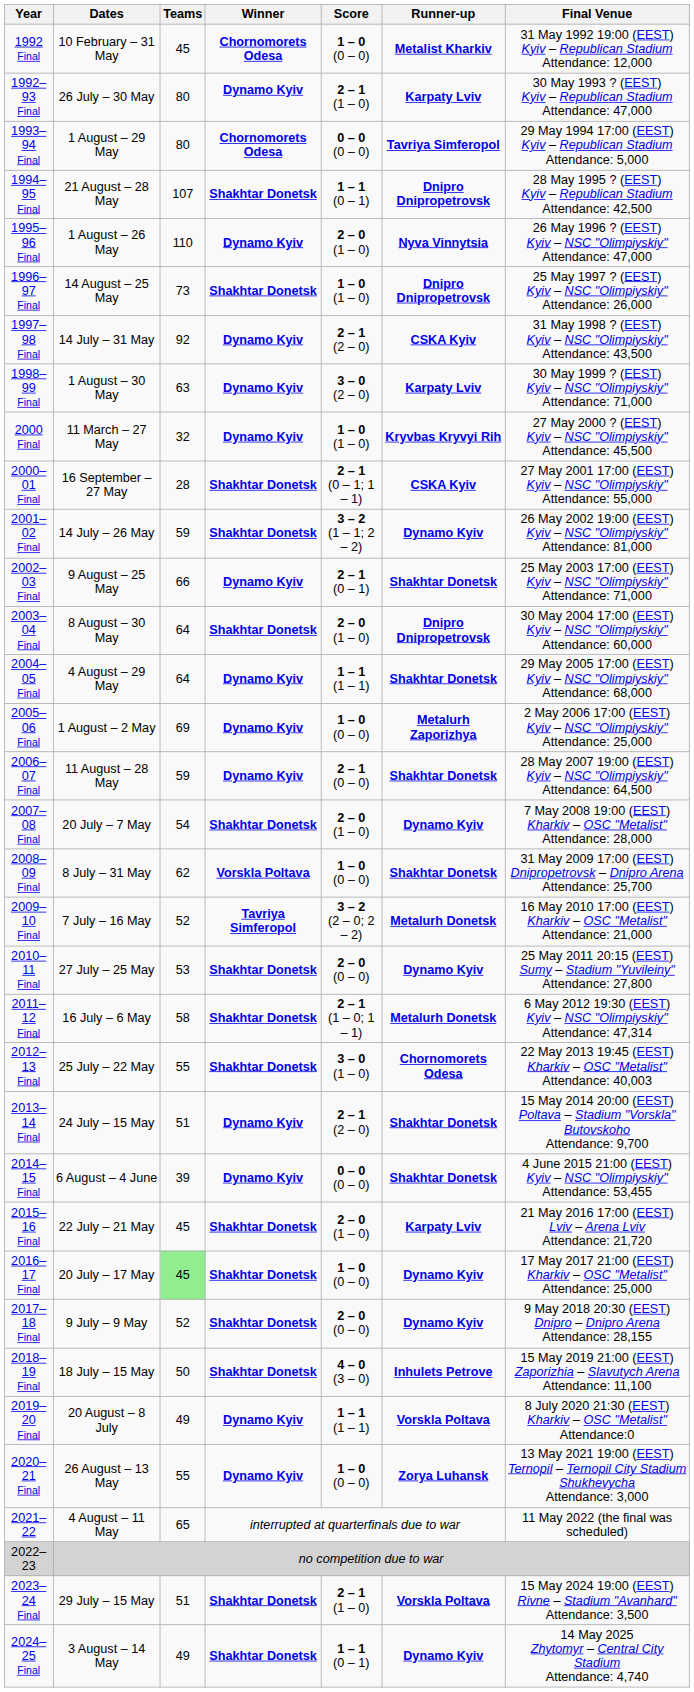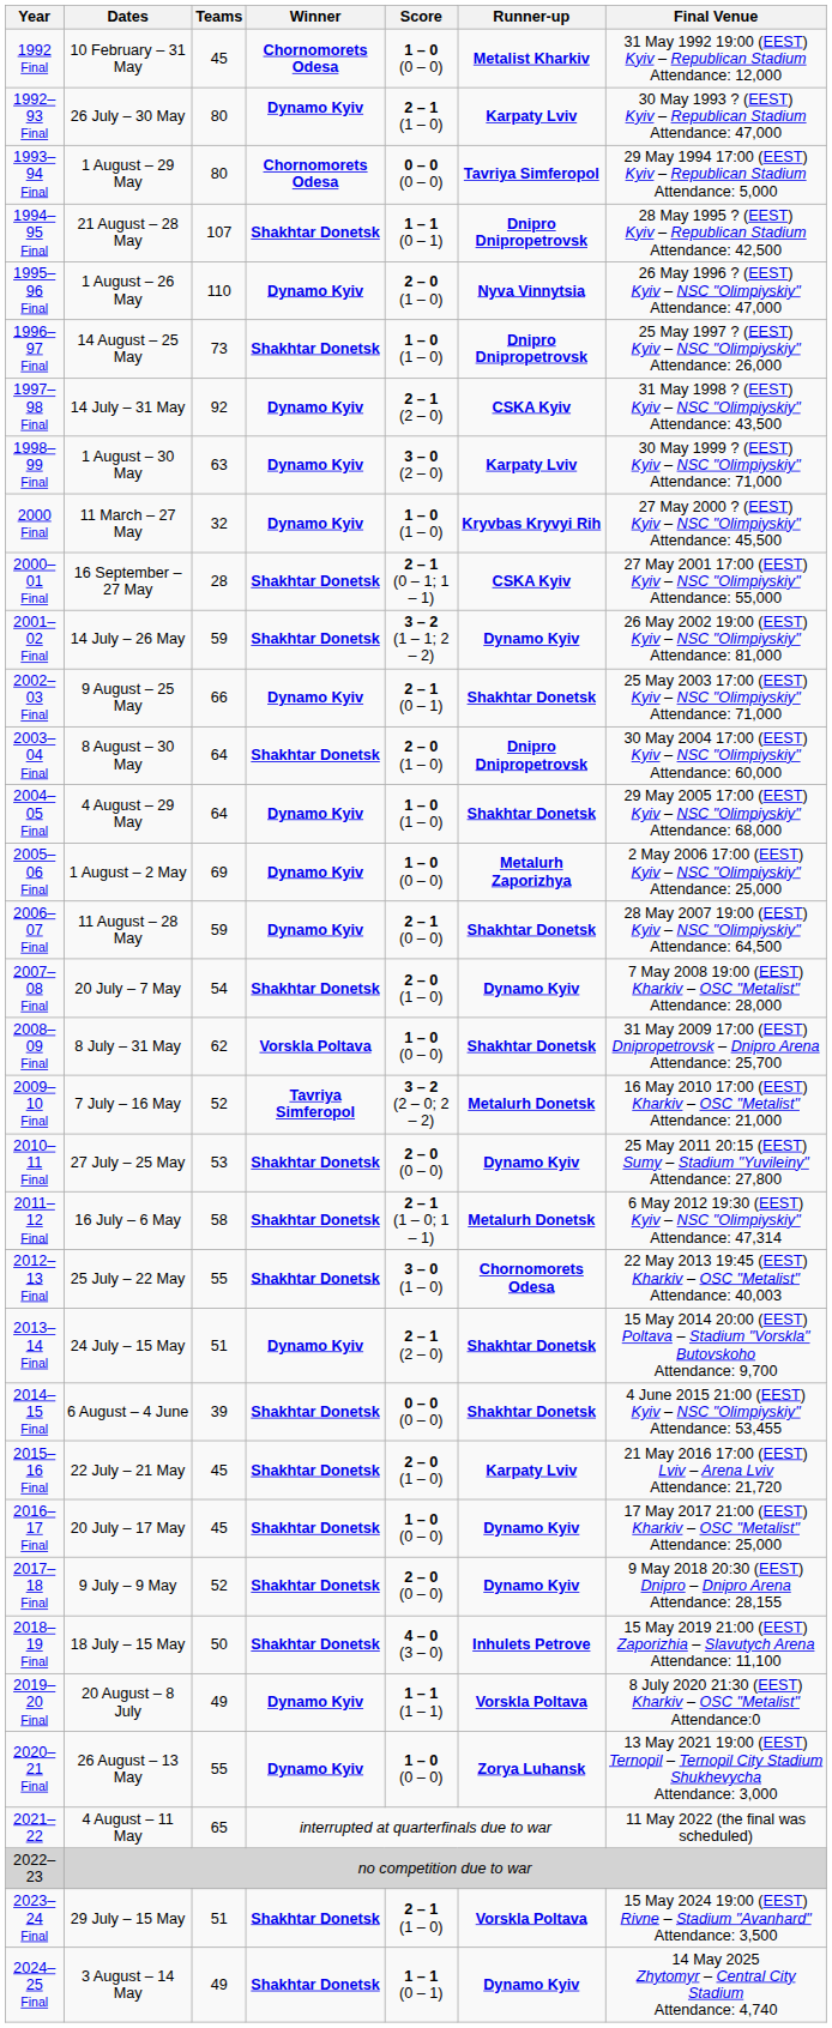 <table class="wikitable" style="text-align: center;">
 <tr>
 <th>Year</th>
 <th>Dates</th>
 <th>Teams</th>
 <th>Winner</th>
 <th>Score</th>
 <th>Runner-up</th>
 <th>Final Venue</th>
 </tr>
 <tr>
 <td><a href='#'>1992</a><br><small><a href='#'>Final</a></small></td>
 <td>10 February – 31 May</td>
 <td>45</td>
 <td><strong><a href='#'>Chornomorets Odesa</a></strong> <br></td>
 <td><strong>1 – 0</strong><br> (0 – 0)<br><strong></strong></td>
 <td><strong><a href='#'>Metalist Kharkiv</a></strong></td>
 <td>31 May 1992 19:00 (<a href='#'>EEST</a>) <br> <em><a href='#'>Kyiv</a> – <a href='#'>Republican Stadium</a></em> <br>Attendance: 12,000</td>
 </tr>
 <tr>
 <td><a href='#'>1992–93</a><br><small><a href='#'>Final</a></small></td>
 <td>26 July – 30 May</td>
 <td>80</td>
 <td><strong><a href='#'>Dynamo Kyiv</a></strong> <br><br></td>
 <td><strong>2 – 1</strong><br> (1 – 0)<br></td>
 <td><strong><a href='#'>Karpaty Lviv</a></strong><br></td>
 <td>30 May 1993 ? (<a href='#'>EEST</a>) <br> <em><a href='#'>Kyiv</a> – <a href='#'>Republican Stadium</a></em> <br>Attendance: 47,000</td>
 </tr>
 <tr>
 <td><a href='#'>1993–94</a><br><small><a href='#'>Final</a></small></td>
 <td>1 August – 29 May</td>
 <td>80</td>
 <td><strong><a href='#'>Chornomorets Odesa</a></strong></td>
 <td><strong>0 – 0</strong><br>(0 – 0)<br> </td>
 <td><strong><a href='#'>Tavriya Simferopol</a></strong></td>
 <td>29 May 1994 17:00 (<a href='#'>EEST</a>) <br> <em><a href='#'>Kyiv</a> – <a href='#'>Republican Stadium</a></em> <br>Attendance: 5,000</td>
 </tr>
 <tr>
 <td><a href='#'>1994–95</a><br><small><a href='#'>Final</a></small></td>
 <td>21 August – 28 May</td>
 <td>107</td>
 <td><strong><a href='#'>Shakhtar Donetsk</a></strong>  <br></td>
 <td><strong>1 – 1</strong><br> (0 – 1)<br> </td>
 <td><strong><a href='#'>Dnipro Dnipropetrovsk</a></strong><br></td>
 <td>28 May 1995 ? (<a href='#'>EEST</a>) <br> <em><a href='#'>Kyiv</a> – <a href='#'>Republican Stadium</a></em> <br>Attendance: 42,500</td>
 </tr>
 <tr>
 <td><a href='#'>1995–96</a><br><small><a href='#'>Final</a></small></td>
 <td>1 August – 26 May</td>
 <td>110</td>
 <td><strong><a href='#'>Dynamo Kyiv</a></strong><br></td>
 <td><strong>2 – 0</strong><br> (1 – 0)</td>
 <td><strong><a href='#'>Nyva Vinnytsia</a></strong></td>
 <td>26 May 1996 ? (<a href='#'>EEST</a>) <br> <em><a href='#'>Kyiv</a> – <a href='#'>NSC "Olimpiyskiy"</a></em> <br>Attendance: 47,000</td>
 </tr>
 <tr>
 <td><a href='#'>1996–97</a><br><small><a href='#'>Final</a></small></td>
 <td>14 August – 25 May</td>
 <td>73</td>
 <td><strong><a href='#'>Shakhtar Donetsk</a></strong><br></td>
 <td><strong>1 – 0</strong><br> (1 – 0)</td>
 <td><strong><a href='#'>Dnipro Dnipropetrovsk</a></strong></td>
 <td>25 May 1997 ? (<a href='#'>EEST</a>) <br> <em><a href='#'>Kyiv</a> – <a href='#'>NSC "Olimpiyskiy"</a></em> <br>Attendance: 26,000</td>
 </tr>
 <tr>
 <td><a href='#'>1997–98</a><br><small><a href='#'>Final</a></small></td>
 <td>14 July – 31 May</td>
 <td>92</td>
 <td><strong><a href='#'>Dynamo Kyiv</a></strong> <br></td>
 <td><strong>2 – 1</strong><br> (2 – 0)</td>
 <td><strong><a href='#'>CSKA Kyiv</a></strong> <br></td>
 <td>31 May 1998 ? (<a href='#'>EEST</a>) <br> <em><a href='#'>Kyiv</a> – <a href='#'>NSC "Olimpiyskiy"</a></em> <br>Attendance: 43,500</td>
 </tr>
 <tr>
 <td><a href='#'>1998–99</a><br><small><a href='#'>Final</a></small></td>
 <td>1 August – 30 May</td>
 <td>63</td>
 <td><strong><a href='#'>Dynamo Kyiv</a></strong> <br></td>
 <td><strong>3 – 0</strong><br> (2 – 0)</td>
 <td><strong><a href='#'>Karpaty Lviv</a></strong></td>
 <td>30 May 1999 ? (<a href='#'>EEST</a>) <br> <em><a href='#'>Kyiv</a> – <a href='#'>NSC "Olimpiyskiy"</a></em> <br>Attendance: 71,000</td>
 </tr>
 <tr>
 <td><a href='#'>2000</a><br><small><a href='#'>Final</a></small></td>
 <td>11 March – 27 May</td>
 <td>32</td>
 <td><strong><a href='#'>Dynamo Kyiv</a></strong> <br></td>
 <td><strong>1 – 0</strong><br> (1 – 0)</td>
 <td><strong><a href='#'>Kryvbas Kryvyi Rih</a></strong></td>
 <td>27 May 2000 ? (<a href='#'>EEST</a>) <br> <em><a href='#'>Kyiv</a> – <a href='#'>NSC "Olimpiyskiy"</a></em> <br>Attendance: 45,500</td>
 </tr>
 <tr>
 <td><a href='#'>2000–01</a><br><small><a href='#'>Final</a></small></td>
 <td>16 September – 27 May</td>
 <td>28</td>
 <td><strong><a href='#'>Shakhtar Donetsk</a></strong> <br></td>
 <td><strong>2 – 1</strong><br> (0 – 1; 1 – 1)<br><strong></strong></td>
 <td><strong><a href='#'>CSKA Kyiv</a></strong> <br></td>
 <td>27 May 2001 17:00 (<a href='#'>EEST</a>) <br> <em><a href='#'>Kyiv</a> – <a href='#'>NSC "Olimpiyskiy"</a></em> <br>Attendance: 55,000</td>
 </tr>
 <tr>
 <td><a href='#'>2001–02</a><br><small><a href='#'>Final</a></small></td>
 <td>14 July – 26 May</td>
 <td>59</td>
 <td><strong><a href='#'>Shakhtar Donetsk</a></strong> <br></td>
 <td><strong>3 – 2</strong><br> (1 – 1; 2 – 2)<br><strong></strong></td>
 <td><strong><a href='#'>Dynamo Kyiv</a></strong> <br></td>
 <td>26 May 2002 19:00 (<a href='#'>EEST</a>) <br> <em><a href='#'>Kyiv</a> – <a href='#'>NSC "Olimpiyskiy"</a></em> <br>Attendance: 81,000</td>
 </tr>
 <tr>
 <td><a href='#'>2002–03</a><br><small><a href='#'>Final</a></small></td>
 <td>9 August – 25 May</td>
 <td>66</td>
 <td><strong><a href='#'>Dynamo Kyiv</a></strong> <br></td>
 <td><strong>2 – 1</strong><br> (0 – 1)</td>
 <td><strong><a href='#'>Shakhtar Donetsk</a></strong> <br></td>
 <td>25 May 2003 17:00 (<a href='#'>EEST</a>) <br> <em><a href='#'>Kyiv</a> – <a href='#'>NSC "Olimpiyskiy"</a></em> <br>Attendance: 71,000</td>
 </tr>
 <tr>
 <td><a href='#'>2003–04</a><br><small><a href='#'>Final</a></small></td>
 <td>8 August – 30 May</td>
 <td>64</td>
 <td><strong><a href='#'>Shakhtar Donetsk</a></strong> <br></td>
 <td><strong>2 – 0</strong><br> (1 – 0)</td>
 <td><strong><a href='#'>Dnipro Dnipropetrovsk</a></strong> <br></td>
 <td>30 May 2004 17:00 (<a href='#'>EEST</a>) <br> <em><a href='#'>Kyiv</a> – <a href='#'>NSC "Olimpiyskiy"</a></em> <br>Attendance: 60,000</td>
 </tr>
 <tr>
 <td><a href='#'>2004–05</a><br><small><a href='#'>Final</a></small></td>
 <td>4 August – 29 May</td>
 <td>64</td>
 <td><strong><a href='#'>Dynamo Kyiv</a></strong> <br></td>
-<td><strong>1 – 1</strong><br> (1 – 1)<br><strong></strong></td>
+<td><strong>1 – 0</strong><br> (1 – 0)</td>
 <td><strong><a href='#'>Shakhtar Donetsk</a></strong> <br></td>
 <td>29 May 2005 17:00 (<a href='#'>EEST</a>) <br> <em><a href='#'>Kyiv</a> – <a href='#'>NSC "Olimpiyskiy"</a></em> <br>Attendance: 68,000</td>
 </tr>
 <tr>
 <td><a href='#'>2005–06</a><br><small><a href='#'>Final</a></small></td>
 <td>1 August – 2 May</td>
 <td>69</td>
 <td><strong><a href='#'>Dynamo Kyiv</a></strong> <br></td>
 <td><strong>1 – 0</strong><br> (0 – 0)</td>
 <td><strong><a href='#'>Metalurh Zaporizhya</a></strong></td>
 <td>2 May 2006 17:00 (<a href='#'>EEST</a>) <br> <em><a href='#'>Kyiv</a> – <a href='#'>NSC "Olimpiyskiy"</a></em> <br> Attendance: 25,000</td>
 </tr>
 <tr>
 <td><a href='#'>2006–07</a><br><small><a href='#'>Final</a></small></td>
 <td>11 August – 28 May</td>
 <td>59</td>
 <td><strong><a href='#'>Dynamo Kyiv</a></strong> <br></td>
 <td><strong>2 – 1</strong><br> (0 – 0)</td>
 <td><strong><a href='#'>Shakhtar Donetsk</a></strong> <br></td>
 <td>28 May 2007 19:00 (<a href='#'>EEST</a>) <br> <em><a href='#'>Kyiv</a> – <a href='#'>NSC "Olimpiyskiy"</a></em> <br> Attendance: 64,500</td>
 </tr>
 <tr>
 <td><a href='#'>2007–08</a><br><small><a href='#'>Final</a></small></td>
 <td>20 July – 7 May</td>
 <td>54</td>
 <td><strong><a href='#'>Shakhtar Donetsk</a></strong> <br></td>
 <td><strong>2 – 0</strong><br> (1 – 0)</td>
 <td><strong><a href='#'>Dynamo Kyiv</a></strong> <br></td>
 <td>7 May 2008 19:00 (<a href='#'>EEST</a>) <br> <em><a href='#'>Kharkiv</a> – <a href='#'>OSC "Metalist"</a></em> <br> Attendance: 28,000</td>
 </tr>
 <tr>
 <td><a href='#'>2008–09</a><br><small><a href='#'>Final</a></small></td>
 <td>8 July – 31 May</td>
 <td>62</td>
 <td><strong><a href='#'>Vorskla Poltava</a></strong> <br></td>
 <td><strong>1 – 0</strong><br> (0 – 0)</td>
 <td><strong><a href='#'>Shakhtar Donetsk</a></strong> <br></td>
 <td>31 May 2009 17:00 (<a href='#'>EEST</a>) <br> <em><a href='#'>Dnipropetrovsk</a> – <a href='#'>Dnipro Arena</a></em> <br> Attendance: 25,700</td>
 </tr>
 <tr>
 <td><a href='#'>2009–10</a><br><small><a href='#'>Final</a></small></td>
 <td>7 July – 16 May</td>
 <td>52</td>
 <td><strong><a href='#'>Tavriya Simferopol</a></strong> <br></td>
 <td><strong>3 – 2</strong><br> (2 – 0; 2 – 2)<br><strong></strong></td>
 <td><strong><a href='#'>Metalurh Donetsk</a></strong> <br></td>
 <td>16 May 2010 17:00 (<a href='#'>EEST</a>) <br> <em><a href='#'>Kharkiv</a> – <a href='#'>OSC "Metalist"</a> <br> </em>Attendance: 21,000</td>
 </tr>
 <tr>
 <td><a href='#'>2010–11</a><br><small><a href='#'>Final</a></small></td>
 <td>27 July – 25 May</td>
 <td>53</td>
 <td><strong><a href='#'>Shakhtar Donetsk</a></strong> <br></td>
 <td><strong>2 – 0</strong><br> (0 – 0)</td>
 <td><strong><a href='#'>Dynamo Kyiv</a></strong></td>
 <td>25 May 2011 20:15 (<a href='#'>EEST</a>) <br> <em><a href='#'>Sumy</a> – <a href='#'>Stadium "Yuvileiny"</a> <br> </em>Attendance: 27,800</td>
 </tr>
 <tr>
 <td><a href='#'>2011–12</a><br><small><a href='#'>Final</a></small></td>
 <td>16 July – 6 May</td>
 <td>58</td>
 <td><strong><a href='#'>Shakhtar Donetsk</a></strong> <br></td>
 <td><strong>2 – 1</strong><br> (1 – 0; 1 – 1)<br><strong></strong></td>
 <td><strong><a href='#'>Metalurh Donetsk</a></strong> <br></td>
 <td>6 May 2012 19:30 (<a href='#'>EEST</a>) <br> <em><a href='#'>Kyiv</a> – <a href='#'>NSC "Olimpiyskiy"</a> <br> </em>Attendance: 47,314</td>
 </tr>
 <tr>
 <td><a href='#'>2012–13</a><br><small><a href='#'>Final</a></small></td>
 <td>25 July – 22 May</td>
 <td>55</td>
 <td><strong><a href='#'>Shakhtar Donetsk</a></strong> <br></td>
 <td><strong>3 – 0</strong><br> (1 – 0)</td>
 <td><strong><a href='#'>Chornomorets Odesa</a></strong> <br></td>
 <td>22 May 2013 19:45 (<a href='#'>EEST</a>) <br> <em><a href='#'>Kharkiv</a> – <a href='#'>OSC "Metalist"</a> <br> </em>Attendance: 40,003</td>
 </tr>
 <tr>
 <td><a href='#'>2013–14</a><br><small><a href='#'>Final</a></small></td>
 <td>24 July – 15 May</td>
 <td>51</td>
 <td><strong><a href='#'>Dynamo Kyiv</a></strong> <br></td>
 <td><strong>2 – 1</strong><br> (2 – 0)</td>
 <td><strong><a href='#'>Shakhtar Donetsk</a></strong><br></td>
 <td>15 May 2014 20:00 (<a href='#'>EEST</a>) <br> <em><a href='#'>Poltava</a> – <a href='#'>Stadium "Vorskla" Butovskoho</a></em> <br> Attendance: 9,700</td>
 </tr>
 <tr>
 <td><a href='#'>2014–15</a><br><small><a href='#'>Final</a></small></td>
 <td>6 August – 4 June</td>
 <td>39</td>
-<td><strong><a href='#'>Dynamo Kyiv</a></strong></td>
+<td><strong><a href='#'>Shakhtar Donetsk</a></strong> <br></td>
 <td><strong>0 – 0</strong><br> (0 – 0)<br><strong></strong></td>
 <td><strong><a href='#'>Shakhtar Donetsk</a></strong></td>
 <td>4 June 2015 21:00 (<a href='#'>EEST</a>) <br> <em><a href='#'>Kyiv</a> – <a href='#'>NSC "Olimpiyskiy"</a> <br> </em>Attendance: 53,455</td>
 </tr>
 <tr>
 <td><a href='#'>2015–16</a><br><small><a href='#'>Final</a></small></td>
 <td>22 July – 21 May</td>
 <td>45</td>
 <td><strong><a href='#'>Shakhtar Donetsk</a></strong><br></td>
 <td><strong>2 – 0</strong><br> (1 – 0)</td>
 <td><strong><a href='#'>Karpaty Lviv</a></strong><br></td>
 <td>21 May 2016 17:00 (<a href='#'>EEST</a>) <br> <em><a href='#'>Lviv</a> – <a href='#'>Arena Lviv</a> <br> </em>Attendance: 21,720</td>
 </tr>
 <tr>
 <td><a href='#'>2016–17</a><br><small><a href='#'>Final</a></small></td>
 <td>20 July – 17 May</td>
-<td style="background: lightgreen;">45</td>
+<td>45</td>
 <td><strong><a href='#'>Shakhtar Donetsk</a></strong><br></td>
 <td><strong>1 – 0</strong><br> (0 – 0)</td>
 <td><strong><a href='#'>Dynamo Kyiv</a></strong></td>
 <td>17 May 2017 21:00 (<a href='#'>EEST</a>) <br> <em><a href='#'>Kharkiv</a> – <a href='#'>OSC "Metalist"</a> <br> </em>Attendance: 25,000</td>
 </tr>
 <tr>
 <td><a href='#'>2017–18</a><br><small><a href='#'>Final</a></small></td>
 <td>9 July – 9 May</td>
 <td>52</td>
 <td><strong><a href='#'>Shakhtar Donetsk</a></strong><br></td>
 <td><strong>2 – 0</strong><br> (0 – 0)</td>
 <td><strong><a href='#'>Dynamo Kyiv</a></strong></td>
 <td>9 May 2018 20:30 (<a href='#'>EEST</a>) <br> <em><a href='#'>Dnipro</a> – <a href='#'>Dnipro Arena</a> <br> </em>Attendance: 28,155</td>
 </tr>
 <tr>
 <td><a href='#'>2018–19</a><br><small><a href='#'>Final</a></small></td>
 <td>18 July – 15 May</td>
 <td>50</td>
 <td><strong><a href='#'>Shakhtar Donetsk</a></strong><br></td>
 <td><strong>4 – 0</strong><br> (3 – 0)</td>
 <td><strong><a href='#'>Inhulets Petrove</a></strong></td>
 <td>15 May 2019 21:00 (<a href='#'>EEST</a>) <br> <em><a href='#'>Zaporizhia</a> – <a href='#'>Slavutych Arena</a></em> <br> Attendance: 11,100</td>
 </tr>
 <tr>
 <td><a href='#'>2019–20</a><br><small><a href='#'>Final</a></small></td>
 <td>20 August – 8 July</td>
 <td>49</td>
 <td><strong><a href='#'>Dynamo Kyiv</a></strong><br></td>
 <td><strong>1 – 1</strong><br> (1 – 1)<br><strong></strong></td>
 <td><strong><a href='#'>Vorskla Poltava</a></strong><br></td>
 <td>8 July 2020 21:30 (<a href='#'>EEST</a>) <br> <em><a href='#'>Kharkiv</a> – <a href='#'>OSC "Metalist"</a></em> <br> Attendance:0</td>
 </tr>
 <tr>
 <td><a href='#'>2020–21</a><br><small><a href='#'>Final</a></small></td>
 <td>26 August – 13 May</td>
 <td>55</td>
 <td><strong><a href='#'>Dynamo Kyiv</a></strong><br></td>
 <td><strong>1 – 0</strong><br>(0 – 0)<br><strong></strong></td>
 <td><strong><a href='#'>Zorya Luhansk</a></strong><br></td>
 <td>13 May 2021 19:00 (<a href='#'>EEST</a>) <br> <em><a href='#'>Ternopil</a> – <a href='#'>Ternopil City Stadium Shukhevycha</a></em> <br> Attendance: 3,000</td>
 </tr>
 <tr>
 <td><a href='#'>2021–22</a></td>
 <td>4 August – 11 May</td>
 <td>65</td>
 <td colspan=3><em>interrupted at quarterfinals due to war</em></td>
 <td>11 May 2022 (the final was scheduled)</td>
 </tr>
 <tr bgcolor=lightgrey>
 <td>2022–23</td>
 <td colspan=6 align=center><em>no competition due to war</em></td>
 </tr>
 <tr>
 <td><a href='#'>2023–24</a><br><small><a href='#'>Final</a></small></td>
 <td>29 July – 15 May</td>
 <td>51</td>
 <td><strong><a href='#'>Shakhtar Donetsk</a></strong><br></td>
 <td><strong>2 – 1</strong><br>(1 – 0)</td>
 <td><a href='#'><strong>Vorskla Poltava</strong></a><br></td>
 <td>15 May 2024 19:00 (<a href='#'>EEST</a>) <br> <em><a href='#'>Rivne</a> – <a href='#'>Stadium "Avanhard"</a></em> <br> Attendance: 3,500</td>
 </tr>
 <tr>
 <td><a href='#'>2024–25</a><br><small><a href='#'>Final</a></small></td>
 <td>3 August – 14 May</td>
 <td>49</td>
 <td><strong><a href='#'>Shakhtar Donetsk</a></strong><br></td>
 <td><strong>1 – 1</strong><br> (0 – 1)<br><strong></strong></td>
 <td><strong><a href='#'>Dynamo Kyiv</a></strong><br></td>
 <td>14 May 2025 <br> <em><a href='#'>Zhytomyr</a> – <a href='#'>Central City Stadium</a></em> <br> Attendance: 4,740</td>
 </tr>
 </table>
